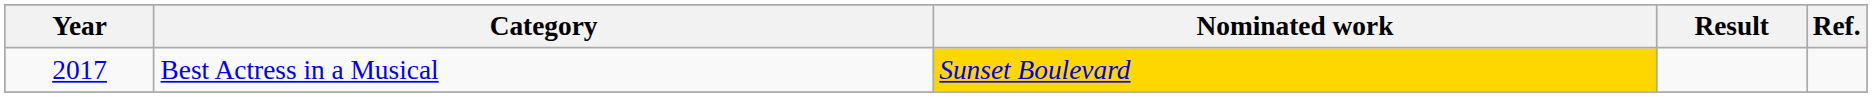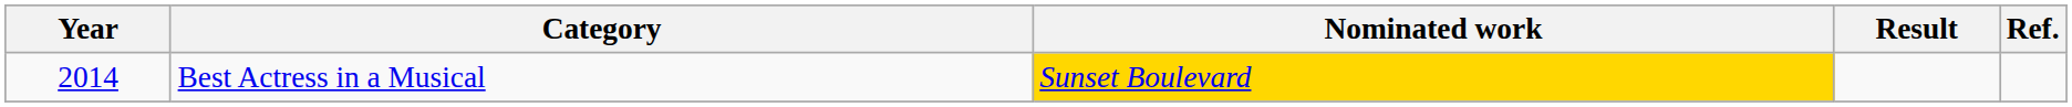 <table class=wikitable>
 <tr>
 <th scope="col" style="width:5em;">Year</th>
 <th scope="col" style="width:28em;">Category</th>
 <th scope="col" style="width:26em;">Nominated work</th>
 <th scope="col" style="width:5em;">Result</th>
 <th>Ref.</th>
 </tr>
 <tr>
-<td style="text-align:center;"><a href='#'>2017</a></td>
+<td style="text-align:center;"><a href='#'>2014</a></td>
 <td><a href='#'>Best Actress in a Musical</a></td>
 <td style="background: gold;"><em><a href='#'>Sunset Boulevard</a></em></td>
 <td></td>
 <td style="text-align:center;"></td>
 </tr>
 </table>
